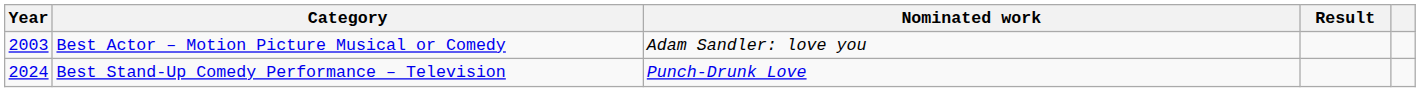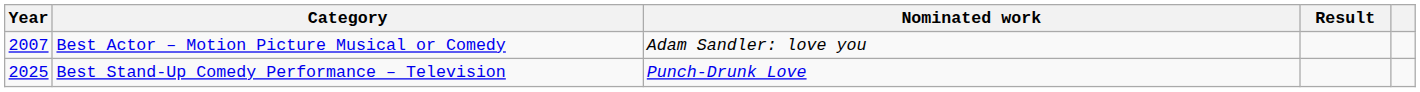 <table class="wikitable">
 <tr>
 <th scope="col" style="width:1em;">Year</th>
 <th scope="col" style="width:35em;">Category</th>
 <th scope="col" style="width:39em;">Nominated work</th>
 <th scope="col" style="width:5em;">Result</th>
 <th scope="col" style="width:1em;"class="unsortable"></th>
 </tr>
 <tr>
-<td><a href='#'>2003</a></td>
+<td><a href='#'>2007</a></td>
 <td><a href='#'>Best Actor – Motion Picture Musical or Comedy</a></td>
 <td><em>Adam Sandler: love you</td>
 <td></td>
 <td></td>
 </tr>
 <tr>
-<td><a href='#'>2024</a></td>
+<td><a href='#'>2025</a></td>
 <td><a href='#'>Best Stand-Up Comedy Performance – Television</a></td>
 <td><em><a href='#'>Punch-Drunk Love</a></em></td>
 <td></td>
 <td></td>
 </tr>
 </table>
